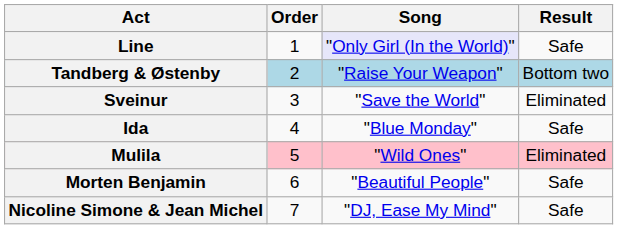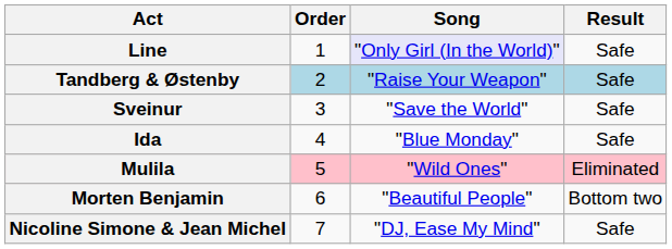 <table class="wikitable plainrowheaders" style="text-align:center;">
 <tr>
 <th scope="col">Act</th>
 <th scope="col">Order</th>
 <th scope="col">Song</th>
 <th scope="col">Result</th>
 </tr>
 <tr>
 <th scope=row>Line</th>
 <td>1</td>
 <td style="background: lavender;">"<a href='#'>Only Girl (In the World)</a>"</td>
 <td>Safe</td>
 </tr>
 <tr style="background:lightblue;">
 <th scope=row>Tandberg & Østenby</th>
 <td>2</td>
 <td>"<a href='#'>Raise Your Weapon</a>"</td>
-<td>Bottom two</td>
+<td>Safe</td>
 </tr>
 <tr>
 <th scope=row>Sveinur</th>
 <td>3</td>
 <td>"<a href='#'>Save the World</a>"</td>
-<td>Eliminated</td>
+<td>Safe</td>
 </tr>
 <tr>
 <th scope=row>Ida</th>
 <td>4</td>
 <td>"<a href='#'>Blue Monday</a>"</td>
 <td>Safe</td>
 </tr>
 <tr style="background:pink;">
 <th scope=row>Mulila</th>
 <td>5</td>
 <td>"<a href='#'>Wild Ones</a>"</td>
 <td>Eliminated</td>
 </tr>
 <tr>
 <th scope=row>Morten Benjamin</th>
 <td>6</td>
 <td>"<a href='#'>Beautiful People</a>"</td>
-<td>Safe</td>
+<td>Bottom two</td>
 </tr>
 <tr>
 <th scope=row>Nicoline Simone & Jean Michel</th>
 <td>7</td>
 <td>"<a href='#'>DJ, Ease My Mind</a>"</td>
 <td>Safe</td>
 </tr>
 </table>
